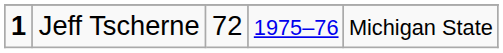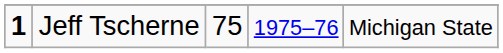 <table class="wikitable">
 <tr>
 </tr>
 <tr>
 <td><strong>1</strong></td>
 <td>Jeff Tscherne</td>
-<td>72</td>
+<td>75</td>
 <td style="font-size:80%;"><a href='#'>1975–76</a></td>
 <td style="font-size:80%;">Michigan State</td>
 </tr>
 </table>
